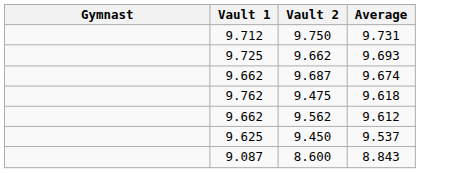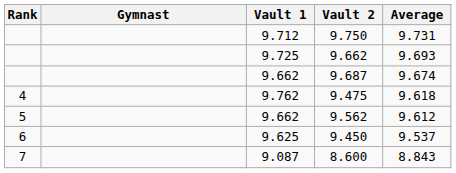 <table class="wikitable" style="text-align:center">
 <tr>
+<th>Rank</th>
 <th style="width:16em">Gymnast</th>
 <th style="width:5em">Vault 1</th>
 <th style="width:5em">Vault 2</th>
 <th style="width:5em">Average</th>
 </tr>
 <tr>
+<td></td>
 <td align=left></td>
 <td>9.712</td>
 <td>9.750</td>
 <td>9.731</td>
 </tr>
 <tr>
+<td></td>
 <td align=left></td>
 <td>9.725</td>
 <td>9.662</td>
 <td>9.693</td>
 </tr>
 <tr>
+<td></td>
 <td align=left></td>
 <td>9.662</td>
 <td>9.687</td>
 <td>9.674</td>
 </tr>
 <tr>
+<td>4</td>
 <td align=left></td>
 <td>9.762</td>
 <td>9.475</td>
 <td>9.618</td>
 </tr>
 <tr>
+<td>5</td>
 <td align=left></td>
 <td>9.662</td>
 <td>9.562</td>
 <td>9.612</td>
 </tr>
 <tr>
+<td>6</td>
 <td align=left></td>
 <td>9.625</td>
 <td>9.450</td>
 <td>9.537</td>
 </tr>
 <tr>
+<td>7</td>
 <td align=left></td>
 <td>9.087</td>
 <td>8.600</td>
 <td>8.843</td>
 </tr>
 </table>
